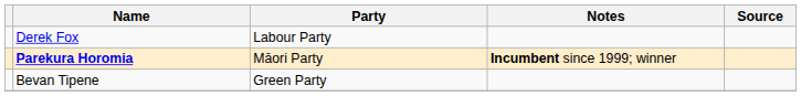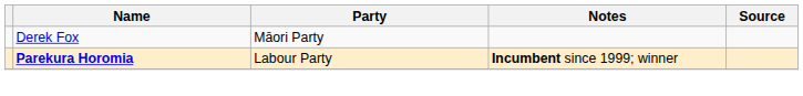 <table class="wikitable" width="70%" style="font-size:95%;">
 <tr>
 <th width=1%></th>
 <th width=30%>Name</th>
 <th width=30%>Party</th>
 <th width=30%>Notes</th>
 <th width=9%>Source</th>
 </tr>
 <tr -->
 <td bgcolor=></td>
 <td><a href='#'>Derek Fox</a></td>
-<td>Labour Party</td>
+<td>Māori Party</td>
 <td></td>
 <td></td>
 </tr>
 <tr ---- bgcolor=#FFEECC>
 <td bgcolor=></td>
 <td><strong><a href='#'>Parekura Horomia</a></strong></td>
-<td>Māori Party</td>
+<td>Labour Party</td>
 <td><strong>Incumbent</strong> since 1999; winner</td>
-<td></td>
-</tr>
-<tr -->
-<td bgcolor=></td>
-<td>Bevan Tipene</td>
-<td>Green Party</td>
-<td></td>
 <td></td>
 </tr>
 <tr -->
 </tr>
 </table>
